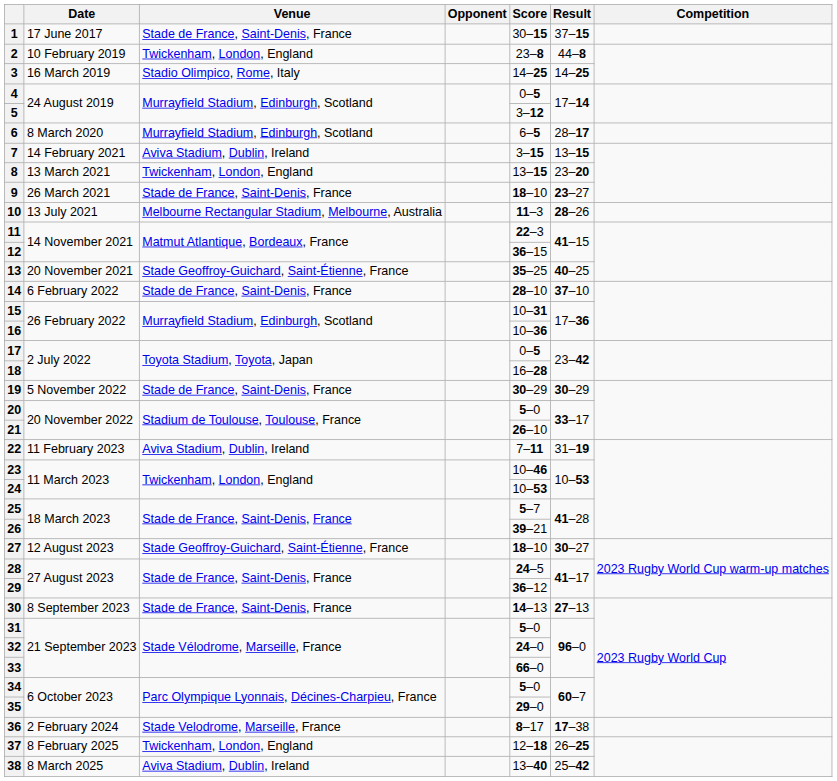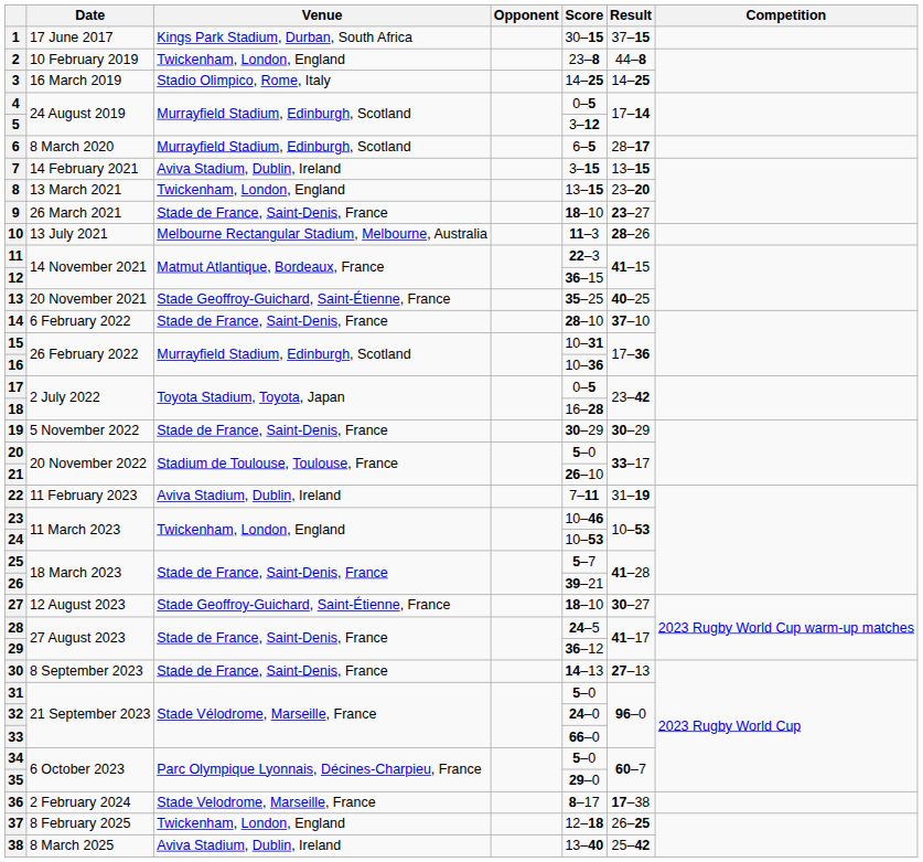 <table class="wikitable plainrowheaders">
 <tr>
 <th scope=col></th>
 <th scope=col data-sort-type=date>Date</th>
 <th scope=col>Venue</th>
 <th scope=col>Opponent</th>
 <th scope=col>Score</th>
 <th scope=col>Result</th>
 <th scope=col>Competition</th>
 </tr>
 <tr>
 <th scope=row>1</th>
 <td>17 June 2017</td>
-<td><a href='#'>Stade de France</a>, <a href='#'>Saint-Denis</a>, France</td>
+<td><a href='#'>Kings Park Stadium</a>, <a href='#'>Durban</a>, South Africa</td>
 <td></td>
 <td align=center>30–<strong>15</strong></td>
 <td align=center>37–<strong>15</strong></td>
 <td></td>
 </tr>
 <tr>
 <th scope=row>2</th>
 <td>10 February 2019</td>
 <td><a href='#'>Twickenham</a>, <a href='#'>London</a>, England</td>
 <td></td>
 <td align=center>23–<strong>8</strong></td>
 <td align=center>44–<strong>8</strong></td>
 <td rowspan=2></td>
 </tr>
 <tr>
 <th scope=row>3</th>
 <td>16 March 2019</td>
 <td><a href='#'>Stadio Olimpico</a>, <a href='#'>Rome</a>, Italy</td>
 <td></td>
 <td align=center>14–<strong>25</strong></td>
 <td align=center>14–<strong>25</strong></td>
 </tr>
 <tr>
 <th scope=row>4</th>
 <td rowspan=2>24 August 2019</td>
 <td rowspan=2><a href='#'>Murrayfield Stadium</a>, <a href='#'>Edinburgh</a>, Scotland</td>
 <td rowspan=2></td>
 <td align=center>0–<strong>5</strong></td>
 <td rowspan=2 style="text-align:center;">17–<strong>14</strong></td>
 <td rowspan=2></td>
 </tr>
 <tr>
 <th scope=row>5</th>
 <td align=center>3–<strong>12</strong></td>
 </tr>
 <tr>
 <th scope=row>6</th>
 <td>8 March 2020</td>
 <td><a href='#'>Murrayfield Stadium</a>, <a href='#'>Edinburgh</a>, Scotland</td>
 <td></td>
 <td align=center>6–<strong>5</strong></td>
 <td align=center>28–<strong>17</strong></td>
 <td></td>
 </tr>
 <tr>
 <th scope=row>7</th>
 <td>14 February 2021</td>
 <td><a href='#'>Aviva Stadium</a>, <a href='#'>Dublin</a>, Ireland</td>
 <td></td>
 <td align=center>3–<strong>15</strong></td>
 <td align=center>13–<strong>15</strong></td>
 <td rowspan=3></td>
 </tr>
 <tr>
 <th scope=row>8</th>
 <td>13 March 2021</td>
 <td><a href='#'>Twickenham</a>, <a href='#'>London</a>, England</td>
 <td></td>
 <td align=center>13–<strong>15</strong></td>
 <td align=center>23–<strong>20</strong></td>
 </tr>
 <tr>
 <th scope=row>9</th>
 <td>26 March 2021</td>
 <td><a href='#'>Stade de France</a>, <a href='#'>Saint-Denis</a>, France</td>
 <td></td>
 <td align=center><strong>18</strong>–10</td>
 <td align=center><strong>23</strong>–27</td>
 </tr>
 <tr>
 <th scope=row>10</th>
 <td>13 July 2021</td>
 <td><a href='#'>Melbourne Rectangular Stadium</a>, <a href='#'>Melbourne</a>, Australia</td>
 <td></td>
 <td align=center><strong>11</strong>–3</td>
 <td align=center><strong>28</strong>–26</td>
 <td></td>
 </tr>
 <tr>
 <th scope=row>11</th>
 <td rowspan=2>14 November 2021</td>
 <td rowspan=2><a href='#'>Matmut Atlantique</a>, <a href='#'>Bordeaux</a>, France</td>
 <td rowspan=2></td>
 <td align=center><strong>22</strong>–3</td>
 <td rowspan=2 style="text-align:center;"><strong>41</strong>–15</td>
 <td rowspan=3></td>
 </tr>
 <tr>
 <th scope=row>12</th>
 <td align=center><strong>36</strong>–15</td>
 </tr>
 <tr>
 <th scope=row>13</th>
 <td>20 November 2021</td>
 <td><a href='#'>Stade Geoffroy-Guichard</a>, <a href='#'>Saint-Étienne</a>, France</td>
 <td></td>
 <td align=center><strong>35</strong>–25</td>
 <td align=center><strong>40</strong>–25</td>
 </tr>
 <tr>
 <th scope=row>14</th>
 <td>6 February 2022</td>
 <td><a href='#'>Stade de France</a>, <a href='#'>Saint-Denis</a>, France</td>
 <td></td>
 <td align=center><strong>28</strong>–10</td>
 <td align=center><strong>37</strong>–10</td>
 <td rowspan=3></td>
 </tr>
 <tr>
 <th scope=row>15</th>
 <td rowspan=2>26 February 2022</td>
 <td rowspan=2><a href='#'>Murrayfield Stadium</a>, <a href='#'>Edinburgh</a>, Scotland</td>
 <td rowspan=2></td>
 <td align=center>10–<strong>31</strong></td>
 <td rowspan=2 style="text-align:center;">17–<strong>36</strong></td>
 </tr>
 <tr>
 <th scope=row>16</th>
 <td align=center>10–<strong>36</strong></td>
 </tr>
 <tr>
 <th scope=row>17</th>
 <td rowspan=2>2 July 2022</td>
 <td rowspan=2><a href='#'>Toyota Stadium</a>, <a href='#'>Toyota</a>, Japan</td>
 <td rowspan=2></td>
 <td align=center>0–<strong>5</strong></td>
 <td rowspan=2 style="text-align:center;">23–<strong>42</strong></td>
 <td rowspan=2></td>
 </tr>
 <tr>
 <th scope=row>18</th>
 <td align=center>16–<strong>28</strong></td>
 </tr>
 <tr>
 <th scope=row>19</th>
 <td>5 November 2022</td>
 <td><a href='#'>Stade de France</a>, <a href='#'>Saint-Denis</a>, France</td>
 <td></td>
 <td align=center><strong>30</strong>–29</td>
 <td style="text-align:center;"><strong>30</strong>–29</td>
 <td rowspan=3></td>
 </tr>
 <tr>
 <th scope=row>20</th>
 <td rowspan=2>20 November 2022</td>
 <td rowspan=2><a href='#'>Stadium de Toulouse</a>, <a href='#'>Toulouse</a>, France</td>
 <td rowspan=2></td>
 <td align=center><strong>5</strong>–0</td>
 <td rowspan=2 style="text-align:center;"><strong>33</strong>–17</td>
 </tr>
 <tr>
 <th scope=row>21</th>
 <td align=center><strong>26</strong>–10</td>
 </tr>
 <tr>
 <th scope=row>22</th>
 <td>11 February 2023</td>
 <td><a href='#'>Aviva Stadium</a>, <a href='#'>Dublin</a>, Ireland</td>
 <td></td>
 <td align=center>7–<strong>11</strong></td>
 <td align=center>31–<strong>19</strong></td>
 <td rowspan=5></td>
 </tr>
 <tr>
 <th scope=row>23</th>
 <td rowspan=2>11 March 2023</td>
 <td rowspan=2><a href='#'>Twickenham</a>, <a href='#'>London</a>, England</td>
 <td rowspan=2></td>
 <td align=center>10–<strong>46</strong></td>
 <td rowspan=2 style="text-align:center;">10–<strong>53</strong></td>
 </tr>
 <tr>
 <th scope=row>24</th>
 <td align=center>10–<strong>53</strong></td>
 </tr>
 <tr>
 <th scope=row>25</th>
 <td rowspan=2>18 March 2023</td>
 <td rowspan=2><a href='#'>Stade de France</a>, <a href='#'>Saint-Denis</a>, <a href='#'>France</a></td>
 <td rowspan=2></td>
 <td align=center><strong>5</strong>–7</td>
 <td rowspan=2 style="text-align:center;"><strong>41</strong>–28</td>
 </tr>
 <tr>
 <th scope=row>26</th>
 <td align=center><strong>39</strong>–21</td>
 </tr>
 <tr>
 <th scope=row>27</th>
 <td>12 August 2023</td>
 <td><a href='#'>Stade Geoffroy-Guichard</a>, <a href='#'>Saint-Étienne</a>, France</td>
 <td></td>
 <td align=center><strong>18</strong>–10</td>
 <td align=center><strong>30</strong>–27</td>
 <td rowspan=3><a href='#'>2023 Rugby World Cup warm-up matches</a></td>
 </tr>
 <tr>
 <th scope=row>28</th>
 <td rowspan=2>27 August 2023</td>
 <td rowspan=2><a href='#'>Stade de France</a>, <a href='#'>Saint-Denis</a>, France</td>
 <td rowspan=2></td>
 <td align=center><strong>24</strong>–5</td>
 <td rowspan=2 style="text-align:center;"><strong>41</strong>–17</td>
 </tr>
 <tr>
 <th scope=row>29</th>
 <td align=center><strong>36</strong>–12</td>
 </tr>
 <tr>
 <th scope=row>30</th>
 <td>8 September 2023</td>
 <td><a href='#'>Stade de France</a>, <a href='#'>Saint-Denis</a>, France</td>
 <td></td>
 <td align=center><strong>14</strong>–13</td>
 <td align=center><strong>27</strong>–13</td>
 <td rowspan=6><a href='#'>2023 Rugby World Cup</a></td>
 </tr>
 <tr>
 <th scope=row>31</th>
 <td rowspan=3>21 September 2023</td>
 <td rowspan=3><a href='#'>Stade Vélodrome</a>, <a href='#'>Marseille</a>, France</td>
 <td rowspan=3></td>
 <td align=center><strong>5</strong>–0</td>
 <td rowspan=3 style="text-align:center;"><strong>96</strong>–0</td>
 </tr>
 <tr>
 <th scope=row>32</th>
 <td align=center><strong>24</strong>–0</td>
 </tr>
 <tr>
 <th scope=row>33</th>
 <td align=center><strong>66</strong>–0</td>
 </tr>
 <tr>
 <th scope=row>34</th>
 <td rowspan=2>6 October 2023</td>
 <td rowspan=2><a href='#'>Parc Olympique Lyonnais</a>, <a href='#'>Décines-Charpieu</a>, France</td>
 <td rowspan=2></td>
 <td align=center><strong>5</strong>–0</td>
 <td rowspan=2 style="text-align:center;"><strong>60</strong>–7</td>
 </tr>
 <tr>
 <th scope=row>35</th>
 <td align=center><strong>29</strong>–0</td>
 </tr>
 <tr>
 <th scope=row>36</th>
 <td>2 February 2024</td>
 <td><a href='#'>Stade Velodrome</a>, <a href='#'>Marseille</a>, France</td>
 <td></td>
 <td align=center><strong>8</strong>–17</td>
 <td align=center><strong>17</strong>–38</td>
 <td rowspan=1></td>
 </tr>
 <tr>
 <th scope=row>37</th>
 <td>8 February 2025</td>
 <td><a href='#'>Twickenham</a>, <a href='#'>London</a>, England</td>
 <td></td>
 <td align=center>12–<strong>18</strong></td>
 <td align=center>26–<strong>25</strong></td>
 <td rowspan=2></td>
 </tr>
 <tr>
 <th scope=row>38</th>
 <td>8 March 2025</td>
 <td><a href='#'>Aviva Stadium</a>, <a href='#'>Dublin</a>, Ireland</td>
 <td></td>
 <td align=center>13–<strong>40</strong></td>
 <td align=center>25–<strong>42</strong></td>
 </tr>
 </table>
